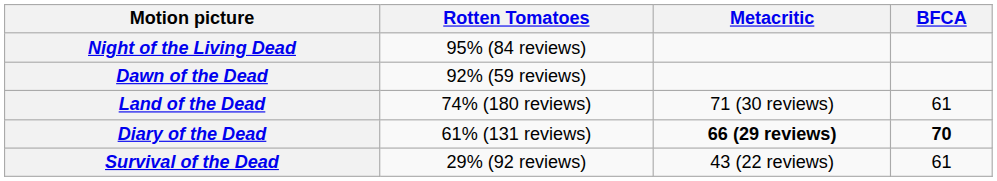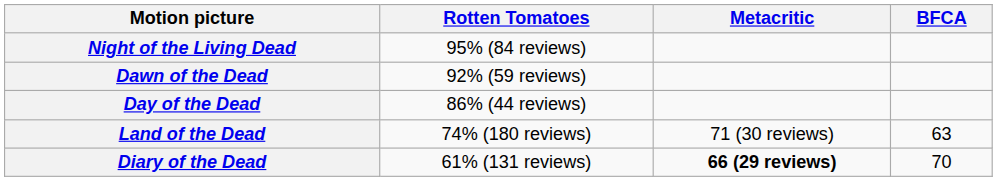 <table class="wikitable sortable" style="width:99%;">
 <tr>
 <th style="text-align: center;">Motion picture</th>
 <th style="text-align: center;"><a href='#'>Rotten Tomatoes</a></th>
 <th style="text-align: center;"><a href='#'>Metacritic</a></th>
 <th style="text-align: center;"><a href='#'>BFCA</a></th>
 </tr>
 <tr>
 <th style="text-align: center;"><em><a href='#'>Night of the Living Dead</a></em></th>
 <td style="text-align: center;">95% (84 reviews)</td>
 <td></td>
 <td></td>
 </tr>
 <tr>
 <th style="text-align: center;"><em><a href='#'>Dawn of the Dead</a></em></th>
 <td style="text-align: center;">92% (59 reviews)</td>
 <td></td>
 <td></td>
 </tr>
 <tr>
+<th style="text-align: center;"><em><a href='#'>Day of the Dead</a></em></th>
+<td style="text-align: center;">86% (44 reviews)</td>
+<td></td>
+<td></td>
+</tr>
+<tr>
 <th style="text-align: center;"><em><a href='#'>Land of the Dead</a></em></th>
 <td style="text-align: center;">74% (180 reviews)</td>
 <td style="text-align: center;">71 (30 reviews)</td>
-<td style="text-align: center;">61</td>
+<td style="text-align: center;">63</td>
 </tr>
 <tr>
 <th style="text-align: center;"><em><a href='#'>Diary of the Dead</a></em></th>
 <td style="text-align: center;">61% (131 reviews)</td>
 <td style="text-align: center;"><strong>66 (29 reviews)</strong></td>
-<td style="text-align: center;"><strong>70</strong></td>
-</tr>
-<tr>
-<th style="text-align: center;"><em><a href='#'>Survival of the Dead</a></em></th>
-<td style="text-align: center;">29% (92 reviews)</td>
-<td style="text-align: center;">43 (22 reviews)</td>
-<td style="text-align: center;">61</td>
+<td style="text-align: center;">70</td>
 </tr>
 </table>
